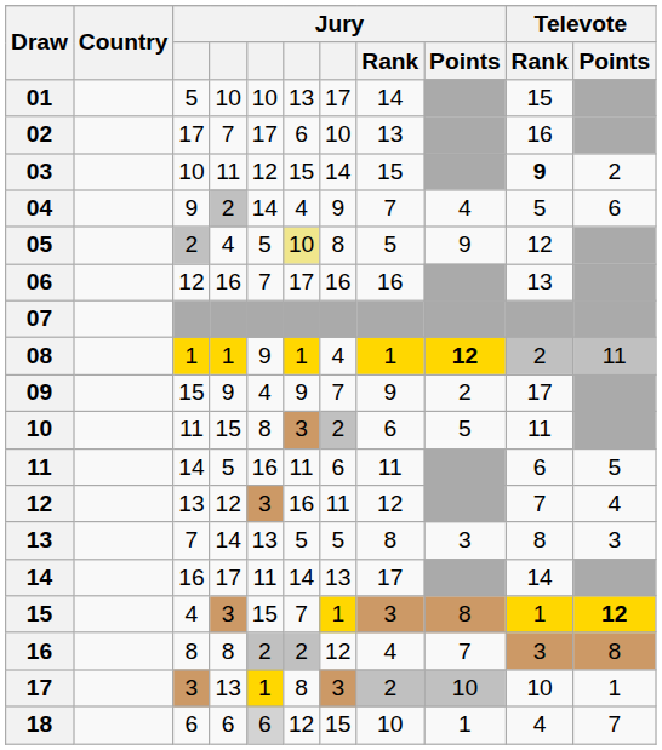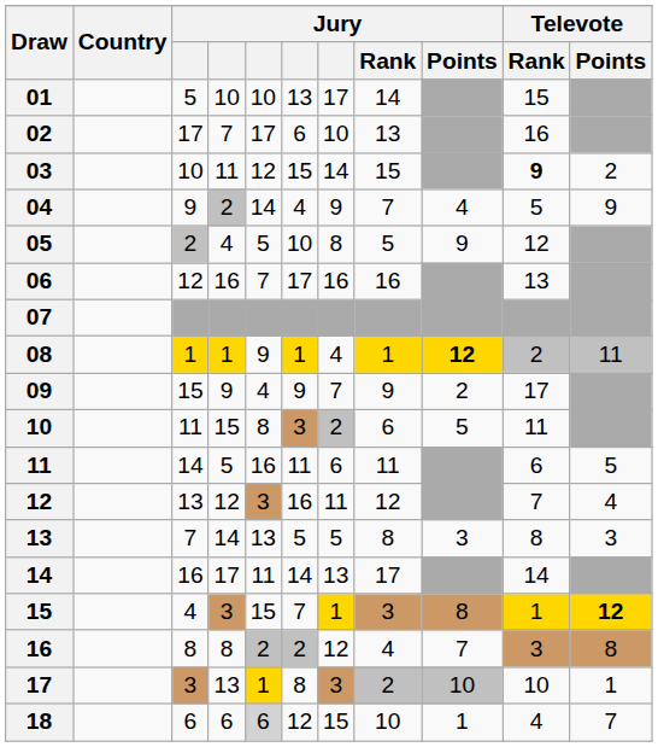 <table class="sortable wikitable collapsible plainrowheaders" style="text-align:center;">
 <tr>
 </tr>
 <tr>
 <th scope="col" rowspan="2">Draw</th>
 <th scope="col" rowspan="2">Country</th>
 <th scope="col" colspan="7">Jury</th>
 <th scope="col" colspan="2">Televote</th>
 </tr>
 <tr>
 <th scope="col"><small></small></th>
 <th scope="col"><small></small></th>
 <th scope="col"><small></small></th>
 <th scope="col"><small></small></th>
 <th scope="col"><small></small></th>
 <th scope="col">Rank</th>
 <th scope="col">Points</th>
 <th scope="col">Rank</th>
 <th scope="col">Points</th>
 </tr>
 <tr>
 <th scope="row" style="text-align:center;">01</th>
 <td style="text-align:left;"></td>
 <td>5</td>
 <td>10</td>
 <td>10</td>
 <td>13</td>
 <td>17</td>
 <td>14</td>
 <td style="background:#AAAAAA;"></td>
 <td>15</td>
 <td style="background:#AAAAAA;"></td>
 </tr>
 <tr>
 <th scope="row" style="text-align:center;">02</th>
 <td style="text-align:left;"></td>
 <td>17</td>
 <td>7</td>
 <td>17</td>
 <td>6</td>
 <td>10</td>
 <td>13</td>
 <td style="background:#AAAAAA;"></td>
 <td>16</td>
 <td style="background:#AAAAAA;"></td>
 </tr>
 <tr>
 <th scope="row" style="text-align:center;">03</th>
 <td style="text-align:left;"></td>
 <td>10</td>
 <td>11</td>
 <td>12</td>
 <td>15</td>
 <td>14</td>
 <td>15</td>
 <td style="background:#AAAAAA;"></td>
 <td><strong>9</strong></td>
 <td>2</td>
 </tr>
 <tr>
 <th scope="row" style="text-align:center;">04</th>
 <td style="text-align:left;"></td>
 <td>9</td>
 <td style="background:silver;">2</td>
 <td>14</td>
 <td>4</td>
 <td>9</td>
 <td>7</td>
 <td>4</td>
 <td>5</td>
-<td>6</td>
+<td>9</td>
 </tr>
 <tr>
 <th scope="row" style="text-align:center;">05</th>
 <td style="text-align:left;"></td>
 <td style="background:silver;">2</td>
 <td>4</td>
 <td>5</td>
-<td style="background: khaki;">10</td>
+<td>10</td>
 <td>8</td>
 <td>5</td>
 <td>9</td>
 <td>12</td>
 <td style="background:#AAAAAA;"></td>
 </tr>
 <tr>
 <th scope="row" style="text-align:center;">06</th>
 <td style="text-align:left;"></td>
 <td>12</td>
 <td>16</td>
 <td>7</td>
 <td>17</td>
 <td>16</td>
 <td>16</td>
 <td style="background:#AAAAAA;"></td>
 <td>13</td>
 <td style="background:#AAAAAA;"></td>
 </tr>
 <tr class="sortbottom">
 <th scope="row" style="text-align:center;">07</th>
 <td style="text-align:left;"></td>
 <td style="background:#AAAAAA;"></td>
 <td style="background:#AAAAAA;"></td>
 <td style="background:#AAAAAA;"></td>
 <td style="background:#AAAAAA;"></td>
 <td style="background:#AAAAAA;"></td>
 <td style="background:#AAAAAA;"></td>
 <td style="background:#AAAAAA;"></td>
 <td style="background:#AAAAAA;"></td>
 <td style="background:#AAAAAA;"></td>
 </tr>
 <tr>
 <th scope="row" style="text-align:center;">08</th>
 <td style="text-align:left;"></td>
 <td style="background:gold;">1</td>
 <td style="background:gold;">1</td>
 <td>9</td>
 <td style="background:gold;">1</td>
 <td>4</td>
 <td style="background:gold;">1</td>
 <td style="background:gold;"><strong>12</strong></td>
 <td style="background:silver;">2</td>
 <td style="background:silver;">11</td>
 </tr>
 <tr>
 <th scope="row" style="text-align:center;">09</th>
 <td style="text-align:left;"></td>
 <td>15</td>
 <td>9</td>
 <td>4</td>
 <td>9</td>
 <td>7</td>
 <td>9</td>
 <td>2</td>
 <td>17</td>
 <td style="background:#AAAAAA;"></td>
 </tr>
 <tr>
 <th scope="row" style="text-align:center;">10</th>
 <td style="text-align:left;"></td>
 <td>11</td>
 <td>15</td>
 <td>8</td>
 <td style="background:#CC9966;">3</td>
 <td style="background:silver;">2</td>
 <td>6</td>
 <td>5</td>
 <td>11</td>
 <td style="background:#AAAAAA;"></td>
 </tr>
 <tr>
 <th scope="row" style="text-align:center;">11</th>
 <td style="text-align:left;"></td>
 <td>14</td>
 <td>5</td>
 <td>16</td>
 <td>11</td>
 <td>6</td>
 <td>11</td>
 <td style="background:#AAAAAA;"></td>
 <td>6</td>
 <td>5</td>
 </tr>
 <tr>
 <th scope="row" style="text-align:center;">12</th>
 <td style="text-align:left;"></td>
 <td>13</td>
 <td>12</td>
 <td style="background:#CC9966;">3</td>
 <td>16</td>
 <td>11</td>
 <td>12</td>
 <td style="background:#AAAAAA;"></td>
 <td>7</td>
 <td>4</td>
 </tr>
 <tr>
 <th scope="row" style="text-align:center;">13</th>
 <td style="text-align:left;"></td>
 <td>7</td>
 <td>14</td>
 <td>13</td>
 <td>5</td>
 <td>5</td>
 <td>8</td>
 <td>3</td>
 <td>8</td>
 <td>3</td>
 </tr>
 <tr>
 <th scope="row" style="text-align:center;">14</th>
 <td style="text-align:left;"></td>
 <td>16</td>
 <td>17</td>
 <td>11</td>
 <td>14</td>
 <td>13</td>
 <td>17</td>
 <td style="background:#AAAAAA;"></td>
 <td>14</td>
 <td style="background:#AAAAAA;"></td>
 </tr>
 <tr>
 <th scope="row" style="text-align:center;">15</th>
 <td style="text-align:left;"></td>
 <td>4</td>
 <td style="background:#CC9966;">3</td>
 <td>15</td>
 <td>7</td>
 <td style="background:gold;">1</td>
 <td style="background:#CC9966;">3</td>
 <td style="background:#CC9966;">8</td>
 <td style="background:gold;">1</td>
 <td style="background:gold;"><strong>12</strong></td>
 </tr>
 <tr>
 <th scope="row" style="text-align:center;">16</th>
 <td style="text-align:left;"></td>
 <td>8</td>
 <td>8</td>
 <td style="background:silver;">2</td>
 <td style="background:silver;">2</td>
 <td>12</td>
 <td>4</td>
 <td>7</td>
 <td style="background:#CC9966;">3</td>
 <td style="background:#CC9966;">8</td>
 </tr>
 <tr>
 <th scope="row" style="text-align:center;">17</th>
 <td style="text-align:left;"></td>
 <td style="background:#CC9966;">3</td>
 <td>13</td>
 <td style="background:gold;">1</td>
 <td>8</td>
 <td style="background:#CC9966;">3</td>
 <td style="background:silver;">2</td>
 <td style="background:silver;">10</td>
 <td>10</td>
 <td>1</td>
 </tr>
 <tr>
 <th scope="row" style="text-align:center;">18</th>
 <td style="text-align:left;"></td>
 <td>6</td>
 <td>6</td>
 <td style="background: lightgrey;">6</td>
 <td>12</td>
 <td>15</td>
 <td>10</td>
 <td>1</td>
 <td>4</td>
 <td>7</td>
 </tr>
 </table>
